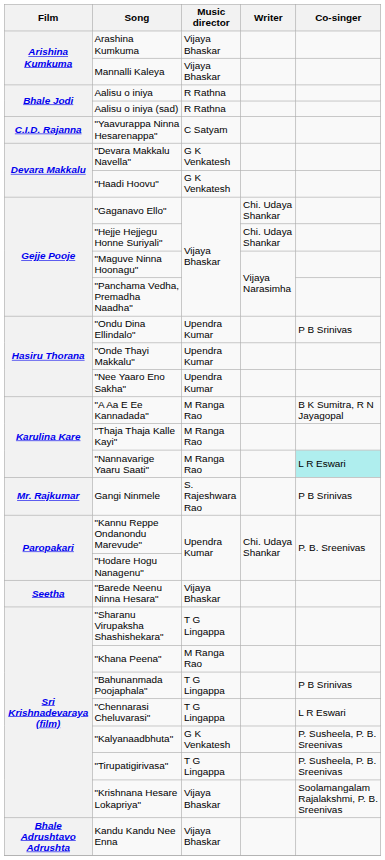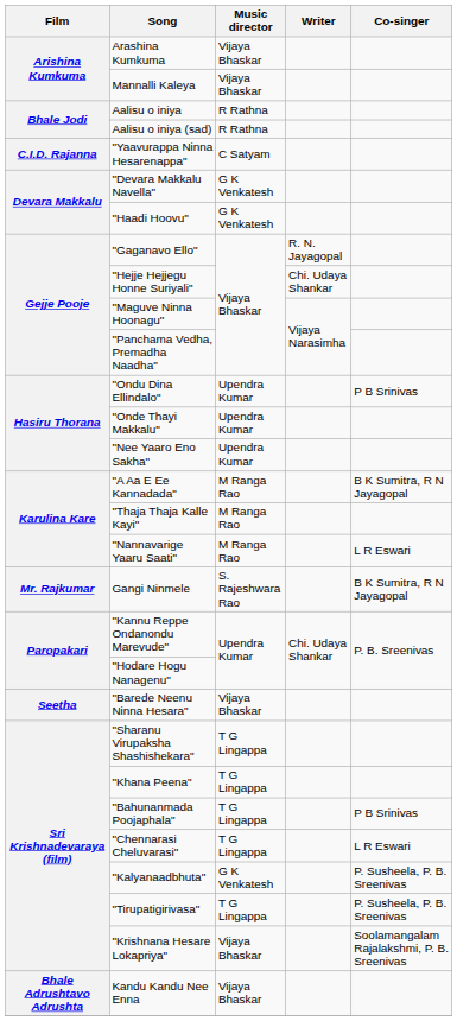 <table class="wikitable sortable">
 <tr>
 <th>Film</th>
 <th>Song</th>
 <th>Music director</th>
 <th>Writer</th>
 <th>Co-singer</th>
 </tr>
 <tr>
 <th scope="row" rowspan="2"><em><a href='#'>Arishina Kumkuma</a></em></th>
 <td>Arashina Kumkuma</td>
 <td>Vijaya Bhaskar</td>
 <td></td>
 <td></td>
 </tr>
 <tr>
 <td>Mannalli Kaleya</td>
 <td>Vijaya Bhaskar</td>
 <td></td>
 <td></td>
 </tr>
 <tr>
 <th rowspan="2"><em><a href='#'>Bhale Jodi</a></em></th>
 <td>Aalisu o iniya</td>
 <td>R Rathna</td>
 <td></td>
 <td></td>
 </tr>
 <tr>
 <td>Aalisu o iniya (sad)</td>
 <td>R Rathna</td>
 <td></td>
 <td></td>
 </tr>
 <tr>
 <th><em><a href='#'>C.I.D. Rajanna</a></em></th>
 <td>"Yaavurappa Ninna Hesarenappa"</td>
 <td>C Satyam</td>
 <td></td>
 <td></td>
 </tr>
 <tr>
 <th rowspan="2"><em><a href='#'>Devara Makkalu</a></em></th>
 <td>"Devara Makkalu Navella"</td>
 <td>G K Venkatesh</td>
 <td></td>
 <td></td>
 </tr>
 <tr>
 <td>"Haadi Hoovu"</td>
 <td>G K Venkatesh</td>
 <td></td>
 <td></td>
 </tr>
 <tr>
 <th scope="row" rowspan="4"><em><a href='#'>Gejje Pooje</a></em></th>
 <td>"Gaganavo Ello"</td>
 <td Rowspan=4>Vijaya Bhaskar</td>
-<td>Chi. Udaya Shankar</td>
+<td>R. N. Jayagopal</td>
 <td></td>
 </tr>
 <tr>
 <td>"Hejje Hejjegu Honne Suriyali"</td>
 <td>Chi. Udaya Shankar</td>
 <td></td>
 </tr>
 <tr>
 <td>"Maguve Ninna Hoonagu"</td>
 <td rowspan=2>Vijaya Narasimha</td>
 <td></td>
 </tr>
 <tr>
 <td>"Panchama Vedha, Premadha Naadha"</td>
 <td></td>
 </tr>
 <tr>
 <th scope="row" rowspan="3"><em><a href='#'>Hasiru Thorana</a></em></th>
 <td>"Ondu Dina Ellindalo"</td>
 <td>Upendra Kumar</td>
 <td></td>
 <td>P B Srinivas</td>
 </tr>
 <tr>
 <td>"Onde Thayi Makkalu"</td>
 <td>Upendra Kumar</td>
 <td></td>
 <td></td>
 </tr>
 <tr>
 <td>"Nee Yaaro Eno Sakha"</td>
 <td>Upendra Kumar</td>
 <td></td>
 <td></td>
 </tr>
 <tr>
 <th scope="row" rowspan="3"><em><a href='#'>Karulina Kare</a></em></th>
 <td>"A Aa E Ee Kannadada"</td>
 <td>M Ranga Rao</td>
 <td></td>
 <td>B K Sumitra, R N Jayagopal</td>
 </tr>
 <tr>
 <td>"Thaja Thaja Kalle Kayi"</td>
 <td>M Ranga Rao</td>
 <td></td>
 <td></td>
 </tr>
 <tr>
 <td>"Nannavarige Yaaru Saati"</td>
 <td>M Ranga Rao</td>
 <td></td>
-<td style="background: paleturquoise;">L R Eswari</td>
+<td>L R Eswari</td>
 </tr>
 <tr>
 <th scope="row"><em><a href='#'>Mr. Rajkumar</a></em></th>
 <td>Gangi Ninmele</td>
 <td>S. Rajeshwara Rao</td>
 <td></td>
-<td>P B Srinivas</td>
+<td>B K Sumitra, R N Jayagopal</td>
 </tr>
 <tr>
 <th rowspan="2"><em><a href='#'>Paropakari</a></em></th>
 <td>"Kannu Reppe Ondanondu Marevude"</td>
 <td rowspan=2>Upendra Kumar</td>
 <td Rowspan=2>Chi. Udaya Shankar</td>
 <td Rowspan=2>P. B. Sreenivas</td>
 </tr>
 <tr>
 <td>"Hodare Hogu Nanagenu"</td>
 </tr>
 <tr>
 <th scope="row"><em><a href='#'>Seetha</a></em></th>
 <td>"Barede Neenu Ninna Hesara"</td>
 <td>Vijaya Bhaskar</td>
 <td></td>
 <td></td>
 </tr>
 <tr>
 <th scope="row" rowspan="7"><em><a href='#'>Sri Krishnadevaraya (film)</a></em></th>
 <td>"Sharanu Virupaksha Shashishekara"</td>
 <td>T G Lingappa</td>
 <td></td>
 <td></td>
 </tr>
 <tr>
 <td>"Khana Peena"</td>
-<td>M Ranga Rao</td>
+<td>T G Lingappa</td>
 <td></td>
 <td></td>
 </tr>
 <tr>
 <td>"Bahunanmada Poojaphala"</td>
 <td>T G Lingappa</td>
 <td></td>
 <td>P B Srinivas</td>
 </tr>
 <tr>
 <td>"Chennarasi Cheluvarasi"</td>
 <td>T G Lingappa</td>
 <td></td>
 <td>L R Eswari</td>
 </tr>
 <tr>
 <td>"Kalyanaadbhuta"</td>
 <td>G K Venkatesh</td>
 <td></td>
 <td>P. Susheela, P. B. Sreenivas</td>
 </tr>
 <tr>
 <td>"Tirupatigirivasa"</td>
 <td>T G Lingappa</td>
 <td></td>
 <td>P. Susheela, P. B. Sreenivas</td>
 </tr>
 <tr>
 <td>"Krishnana Hesare Lokapriya"</td>
 <td>Vijaya Bhaskar</td>
 <td></td>
 <td>Soolamangalam Rajalakshmi, P. B. Sreenivas</td>
 </tr>
 <tr>
 <th scope="row"><em><a href='#'>Bhale Adrushtavo Adrushta</a></em></th>
 <td>Kandu Kandu Nee Enna</td>
 <td>Vijaya Bhaskar</td>
 <td></td>
 <td></td>
 </tr>
 <tr>
 </tr>
 </table>
